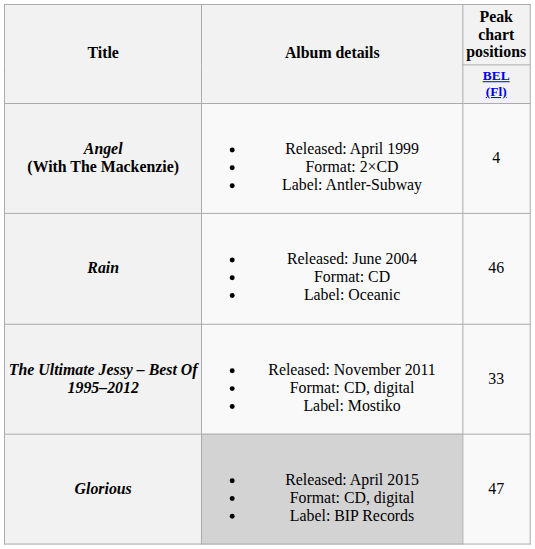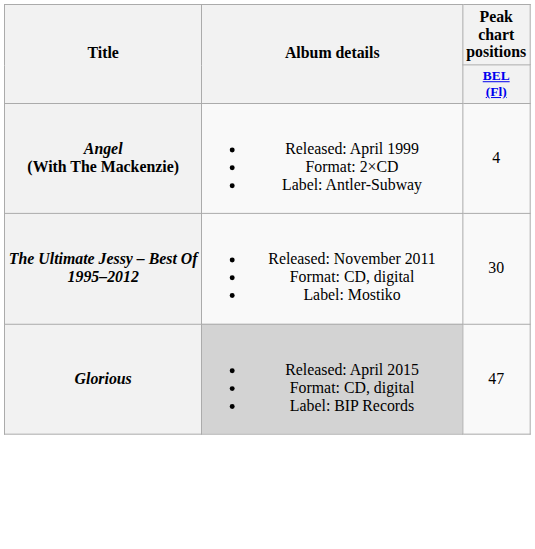 <table class="wikitable plainrowheaders" style="text-align:center;" border="1">
 <tr>
 <th scope="col" rowspan="2" style="width:12em;">Title</th>
 <th scope="col" rowspan="2" style="width:16em;">Album details</th>
 <th scope="col" colspan="1">Peak chart<br>positions</th>
 </tr>
 <tr>
 <th scope="col" style="width:3em; font-size:85%"><a href='#'>BEL<br>(Fl)</a><br></th>
 </tr>
 <tr>
 <th scope="row"><em>Angel</em> <br> (With The Mackenzie)</th>
 <td><br><ul><li>Released: April 1999</li><li>Format: 2×CD</li><li>Label: Antler-Subway</li></ul></td>
 <td>4</td>
 </tr>
 <tr>
-<th scope="row"><em>Rain</em></th>
-<td><br><ul><li>Released: June 2004</li><li>Format: CD</li><li>Label: Oceanic</li></ul></td>
-<td>46</td>
-</tr>
-<tr>
 <th scope="row"><em>The Ultimate Jessy – Best Of 1995–2012</em></th>
 <td><br><ul><li>Released: November 2011</li><li>Format: CD, digital</li><li>Label: Mostiko</li></ul></td>
-<td>33</td>
+<td>30</td>
 </tr>
 <tr>
 <th scope="row"><em>Glorious</em></th>
 <td style="background: lightgrey;"><br><ul><li>Released: April 2015</li><li>Format: CD, digital</li><li>Label: BIP Records</li></ul></td>
 <td>47</td>
 </tr>
 </table>
